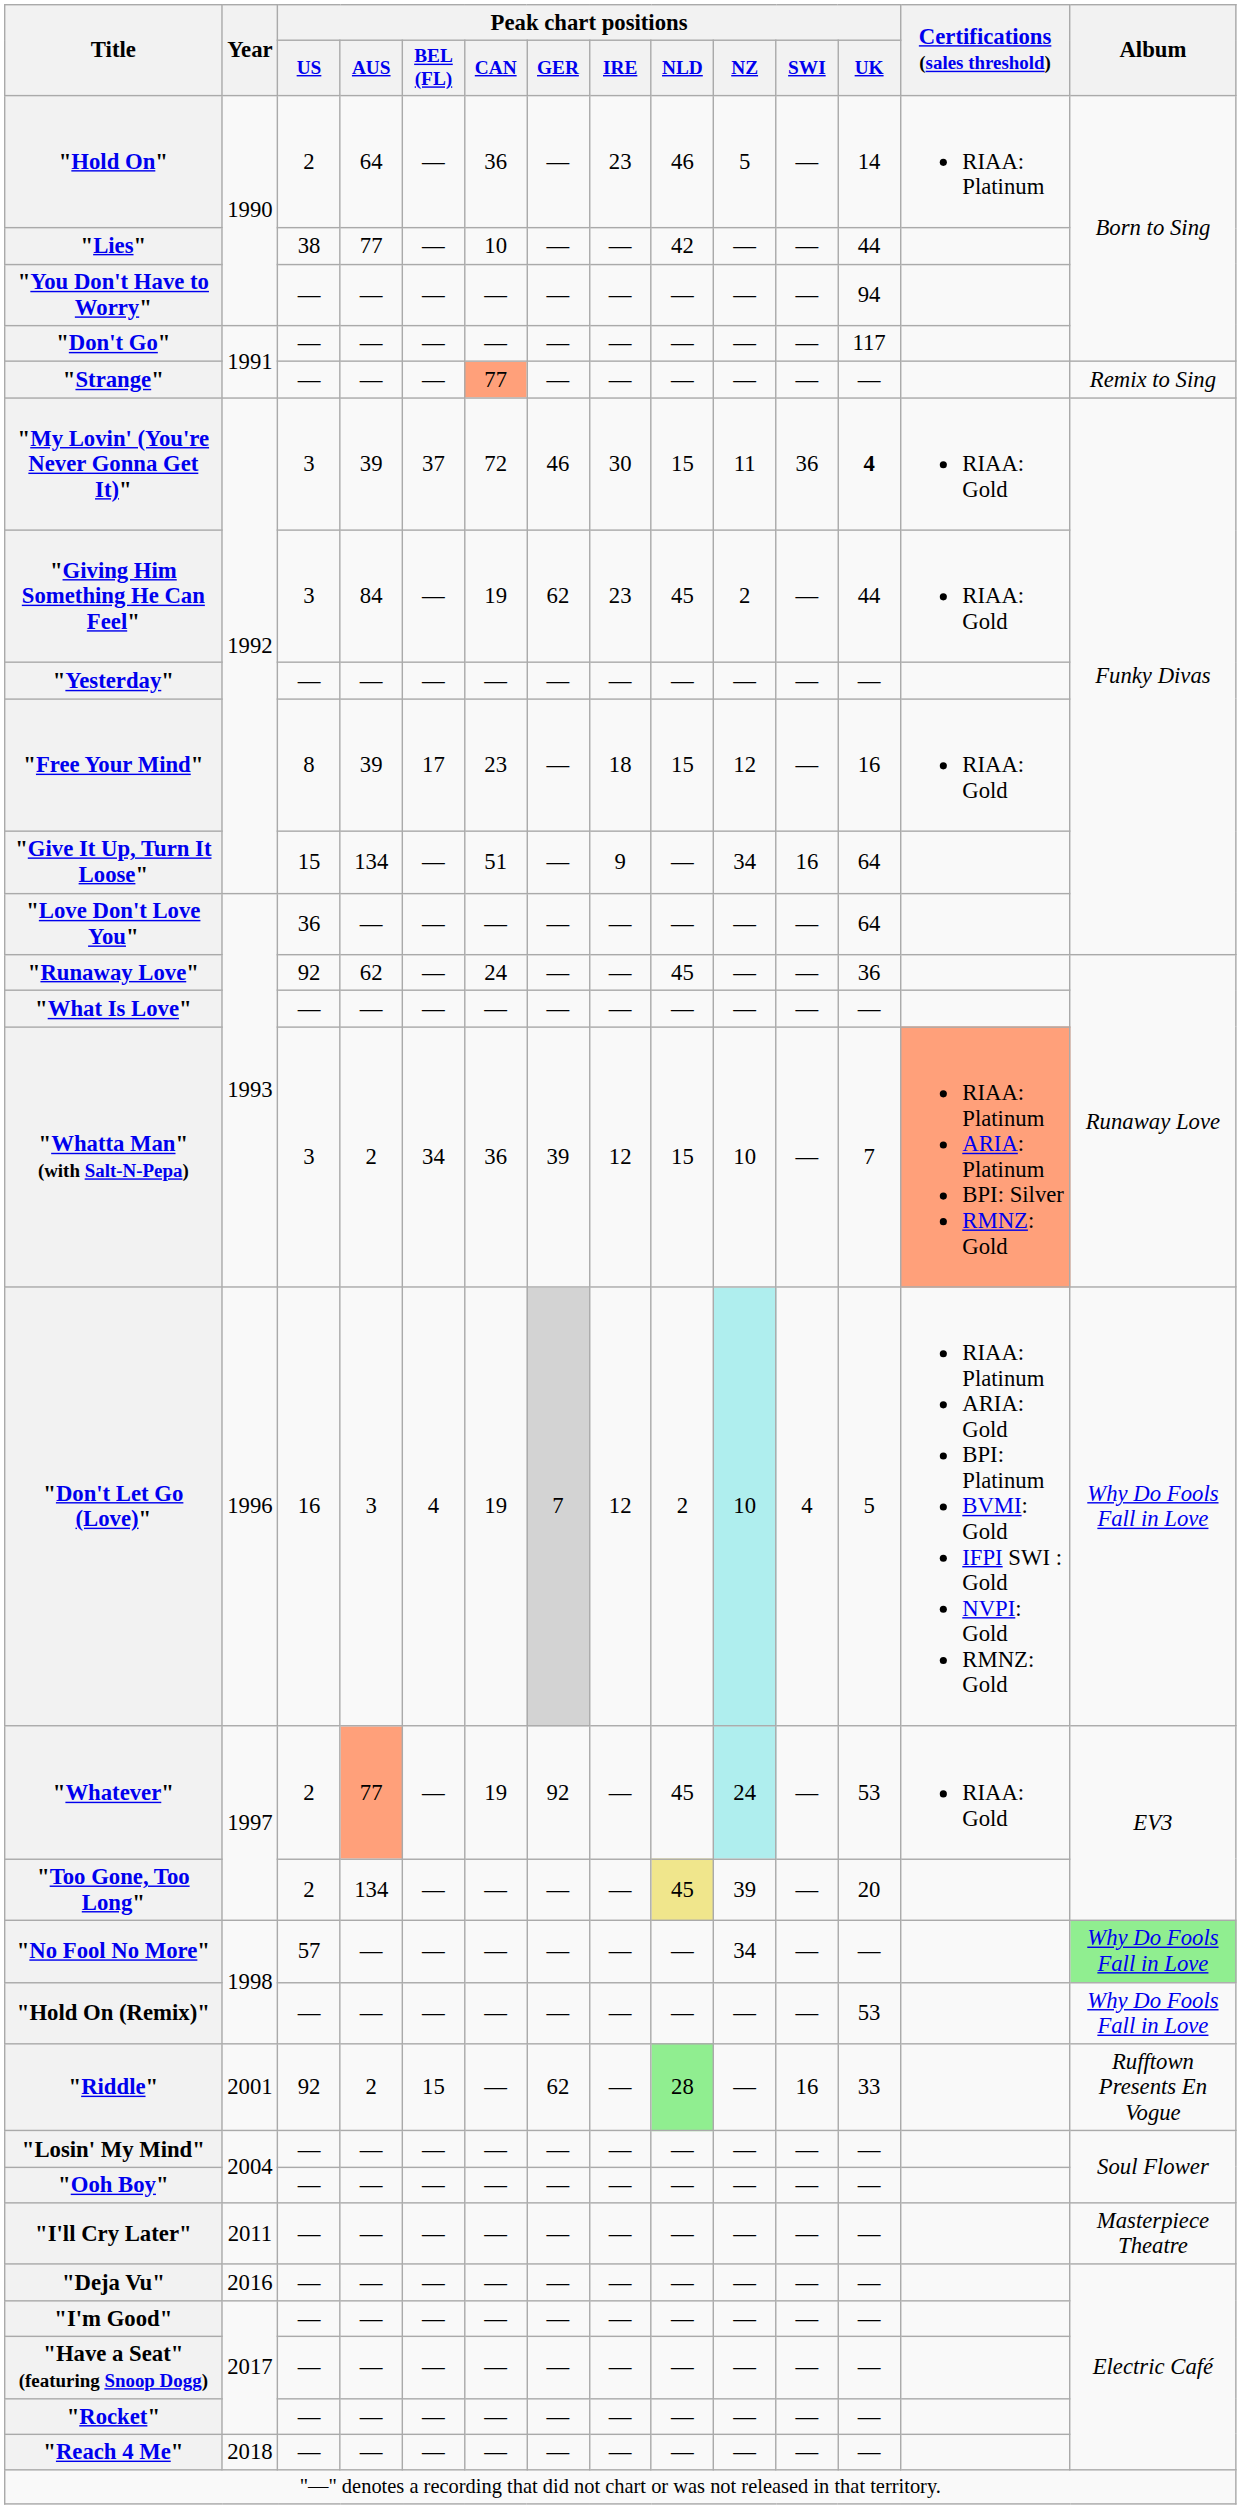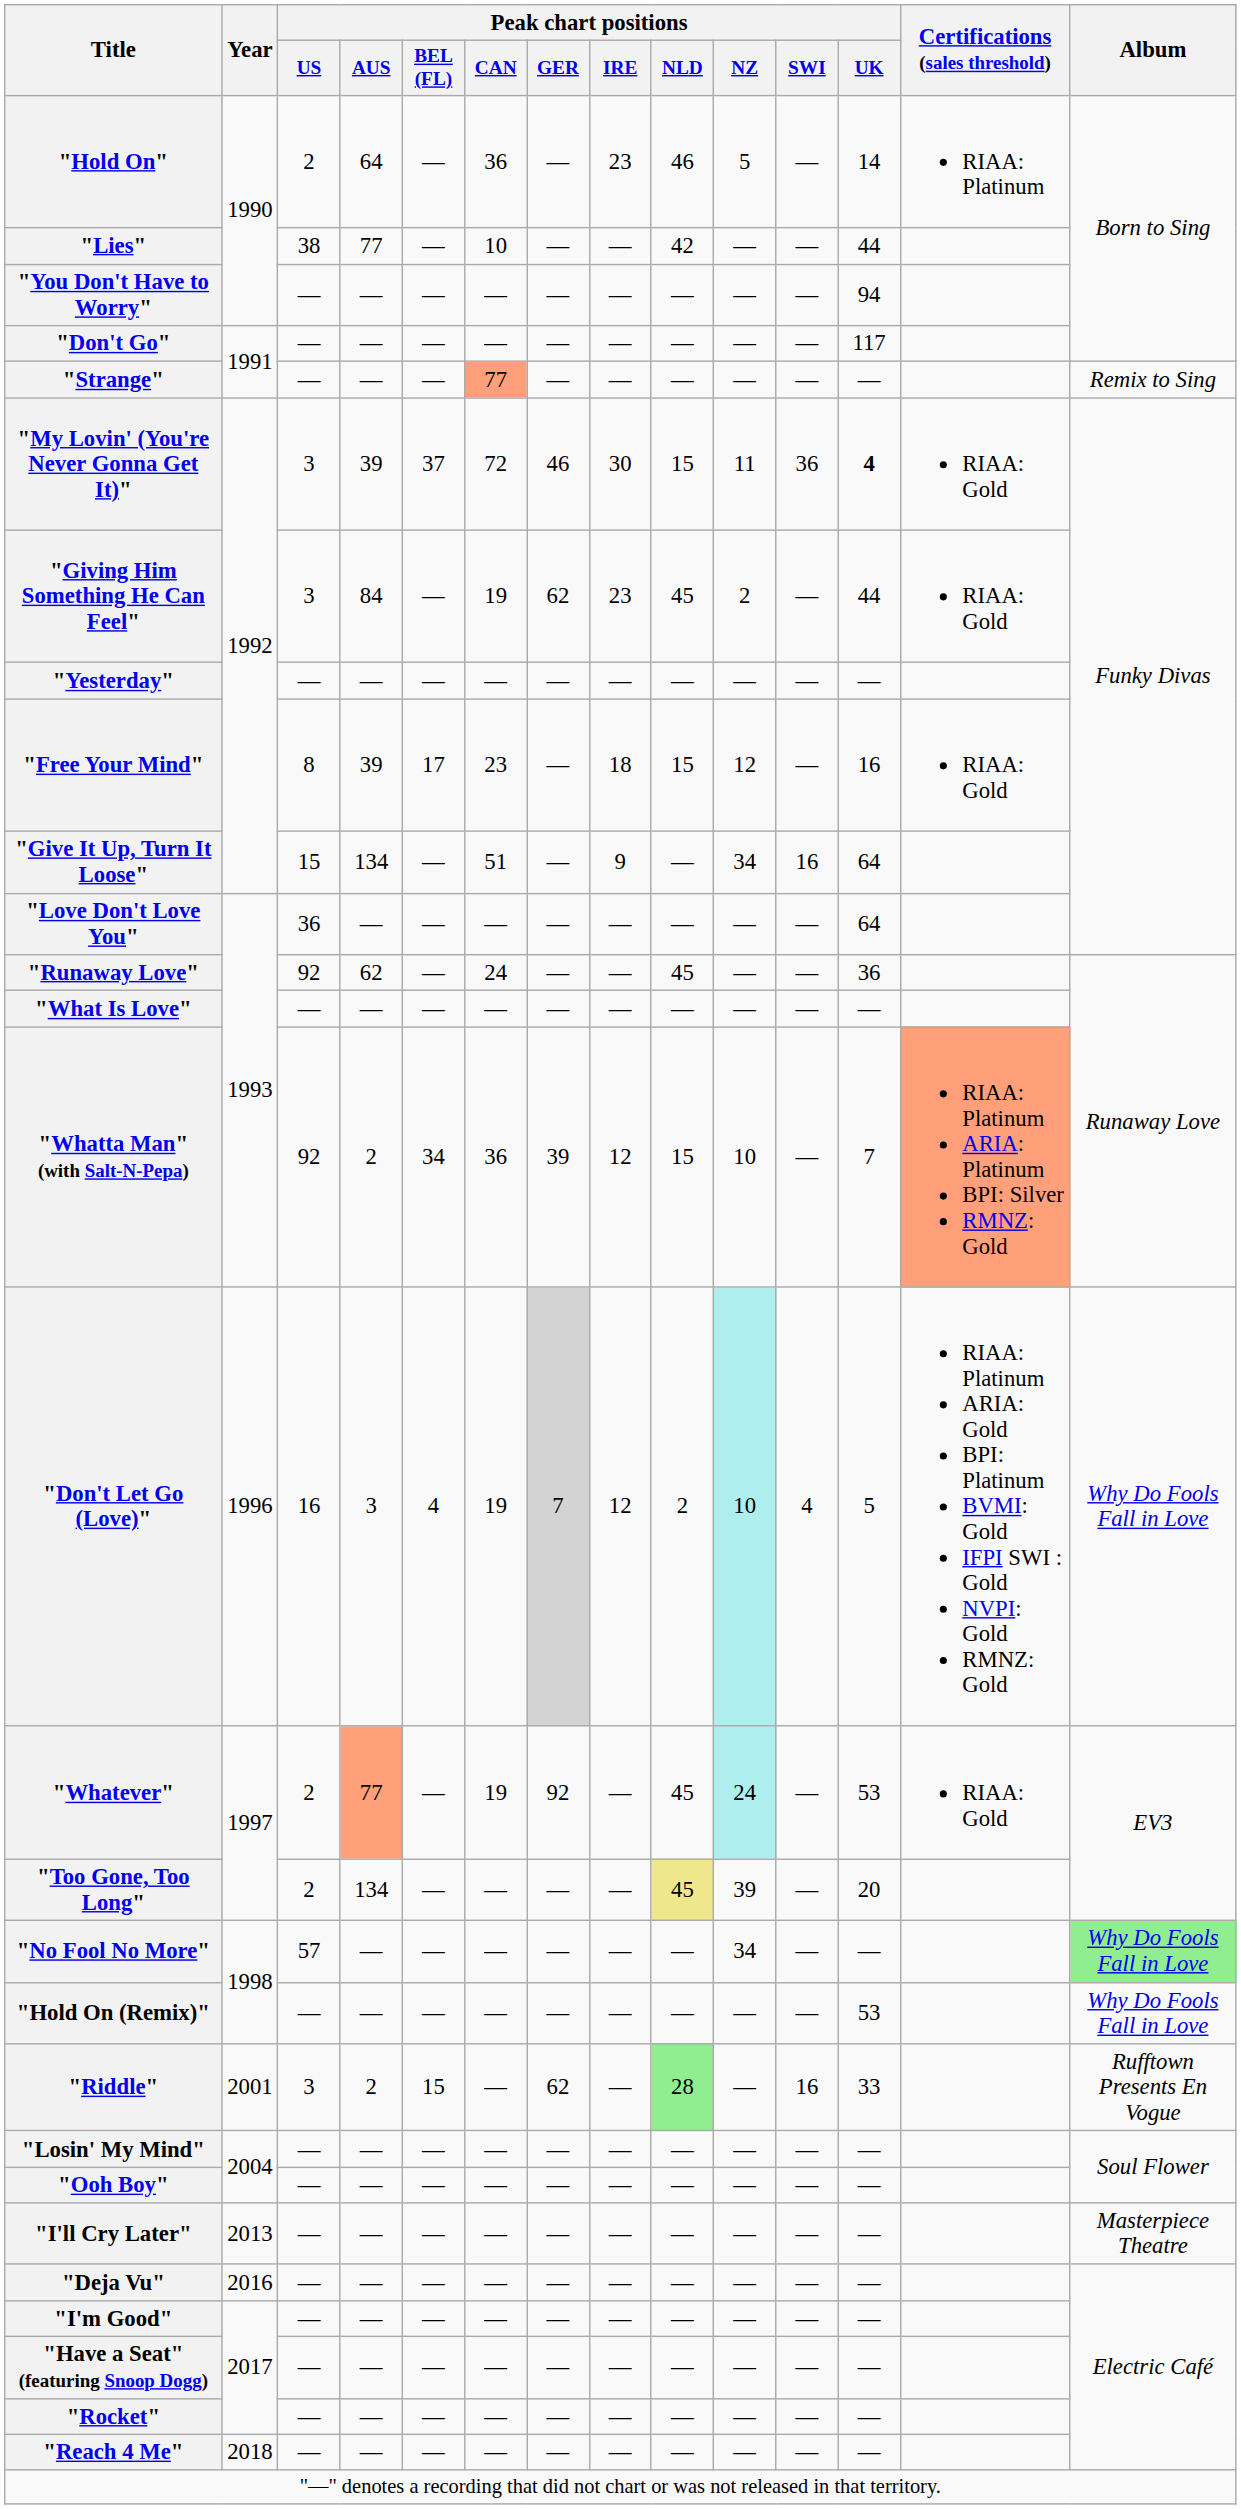 <table class="wikitable plainrowheaders" style="text-align: center;" border="1">
 <tr>
 <th rowspan="2">Title</th>
 <th rowspan="2">Year</th>
 <th colspan="10">Peak chart positions</th>
 <th rowspan="2"><a href='#'>Certifications</a><br><small>(<a href='#'>sales threshold</a>)</small></th>
 <th rowspan="2">Album</th>
 </tr>
 <tr>
 <th scope="col" style="width:2.75em;font-size:85%;"><a href='#'>US</a><br></th>
 <th scope="col" style="width:2.75em;font-size:85%;"><a href='#'>AUS</a><br></th>
 <th scope="col" style="width:2.75em;font-size:85%;"><a href='#'>BEL<br>(FL)</a><br></th>
 <th scope="col" style="width:2.75em;font-size:85%;"><a href='#'>CAN</a><br></th>
 <th scope="col" style="width:2.75em;font-size:85%;"><a href='#'>GER</a><br></th>
 <th scope="col" style="width:2.75em;font-size:85%;"><a href='#'>IRE</a><br></th>
 <th scope="col" style="width:2.75em;font-size:85%;"><a href='#'>NLD</a><br></th>
 <th scope="col" style="width:2.75em;font-size:85%;"><a href='#'>NZ</a><br></th>
 <th scope="col" style="width:2.75em;font-size:85%;"><a href='#'>SWI</a><br></th>
 <th scope="col" style="width:2.75em;font-size:85%;"><a href='#'>UK</a><br></th>
 </tr>
 <tr>
 <th scope="row">"<a href='#'>Hold On</a>"</th>
 <td rowspan="3">1990</td>
 <td>2</td>
 <td>64</td>
 <td>—</td>
 <td>36</td>
 <td>—</td>
 <td>23</td>
 <td>46</td>
 <td>5</td>
 <td>—</td>
 <td>14</td>
 <td align="left"><br><ul><li>RIAA: Platinum</li></ul></td>
 <td rowspan="4"><em>Born to Sing</em></td>
 </tr>
 <tr>
 <th scope="row">"<a href='#'>Lies</a>"</th>
 <td>38</td>
 <td>77</td>
 <td>—</td>
 <td>10</td>
 <td>—</td>
 <td>—</td>
 <td>42</td>
 <td>—</td>
 <td>—</td>
 <td>44</td>
 <td></td>
 </tr>
 <tr>
 <th scope="row">"<a href='#'>You Don't Have to Worry</a>"</th>
 <td>—</td>
 <td>—</td>
 <td>—</td>
 <td>—</td>
 <td>—</td>
 <td>—</td>
 <td>—</td>
 <td>—</td>
 <td>—</td>
 <td>94</td>
 <td></td>
 </tr>
 <tr>
 <th scope="row">"<a href='#'>Don't Go</a>"</th>
 <td rowspan="2">1991</td>
 <td>—</td>
 <td>—</td>
 <td>—</td>
 <td>—</td>
 <td>—</td>
 <td>—</td>
 <td>—</td>
 <td>—</td>
 <td>—</td>
 <td>117</td>
 <td></td>
 </tr>
 <tr>
 <th scope="row">"<a href='#'>Strange</a>"</th>
 <td>—</td>
 <td>—</td>
 <td>—</td>
 <td style="background: lightsalmon;">77</td>
 <td>—</td>
 <td>—</td>
 <td>—</td>
 <td>—</td>
 <td>—</td>
 <td>—</td>
 <td></td>
 <td><em>Remix to Sing</em></td>
 </tr>
 <tr>
 <th scope="row">"<a href='#'>My Lovin' (You're Never Gonna Get It)</a>"</th>
 <td rowspan="5">1992</td>
 <td>3</td>
 <td>39</td>
 <td>37</td>
 <td>72</td>
 <td>46</td>
 <td>30</td>
 <td>15</td>
 <td>11</td>
 <td>36</td>
 <td><strong>4</strong></td>
 <td align="left"><br><ul><li>RIAA: Gold</li></ul></td>
 <td rowspan="6"><em>Funky Divas</em></td>
 </tr>
 <tr>
 <th scope="row">"<a href='#'>Giving Him Something He Can Feel</a>"</th>
 <td>3</td>
 <td>84</td>
 <td>—</td>
 <td>19</td>
 <td>62</td>
 <td>23</td>
 <td>45</td>
 <td>2</td>
 <td>—</td>
 <td>44</td>
 <td align="left"><br><ul><li>RIAA: Gold</li></ul></td>
 </tr>
 <tr>
 <th scope="row">"<a href='#'>Yesterday</a>" </th>
 <td>—</td>
 <td>—</td>
 <td>—</td>
 <td>—</td>
 <td>—</td>
 <td>—</td>
 <td>—</td>
 <td>—</td>
 <td>—</td>
 <td>—</td>
 <td></td>
 </tr>
 <tr>
 <th scope="row">"<a href='#'>Free Your Mind</a>"</th>
 <td>8</td>
 <td>39</td>
 <td>17</td>
 <td>23</td>
 <td>—</td>
 <td>18</td>
 <td>15</td>
 <td>12</td>
 <td>—</td>
 <td>16</td>
 <td align="left"><br><ul><li>RIAA: Gold</li></ul></td>
 </tr>
 <tr>
 <th scope="row">"<a href='#'>Give It Up, Turn It Loose</a>"</th>
 <td>15</td>
 <td>134</td>
 <td>—</td>
 <td>51</td>
 <td>—</td>
 <td>9</td>
 <td>—</td>
 <td>34</td>
 <td>16</td>
 <td>64</td>
 <td></td>
 </tr>
 <tr>
 <th scope="row">"<a href='#'>Love Don't Love You</a>"</th>
 <td rowspan="4">1993</td>
 <td>36</td>
 <td>—</td>
 <td>—</td>
 <td>—</td>
 <td>—</td>
 <td>—</td>
 <td>—</td>
 <td>—</td>
 <td>—</td>
 <td>64</td>
 <td></td>
 </tr>
 <tr>
 <th scope="row">"<a href='#'>Runaway Love</a>"</th>
 <td>92</td>
 <td>62</td>
 <td>—</td>
 <td>24</td>
 <td>—</td>
 <td>—</td>
 <td>45</td>
 <td>—</td>
 <td>—</td>
 <td>36</td>
 <td></td>
 <td rowspan="3"><em>Runaway Love</em></td>
 </tr>
 <tr>
 <th scope="row">"<a href='#'>What Is Love</a>"</th>
 <td>—</td>
 <td>—</td>
 <td>—</td>
 <td>—</td>
 <td>—</td>
 <td>—</td>
 <td>—</td>
 <td>—</td>
 <td>—</td>
 <td>—</td>
 <td></td>
 </tr>
 <tr>
 <th scope="row">"<a href='#'>Whatta Man</a>" <br><small>(with <a href='#'>Salt-N-Pepa</a>)</small></th>
-<td>3</td>
+<td>92</td>
 <td>2</td>
 <td>34</td>
 <td>36</td>
 <td>39</td>
 <td>12</td>
 <td>15</td>
 <td>10</td>
 <td>—</td>
 <td>7</td>
 <td align="left" style="background: lightsalmon;"><br><ul><li>RIAA: Platinum</li><li><a href='#'>ARIA</a>: Platinum</li><li>BPI: Silver</li><li><a href='#'>RMNZ</a>: Gold</li></ul></td>
 </tr>
 <tr>
 <th scope="row">"<a href='#'>Don't Let Go (Love)</a>"</th>
 <td>1996</td>
 <td>16</td>
 <td>3</td>
 <td>4</td>
 <td>19</td>
 <td style="background: lightgrey;">7</td>
 <td>12</td>
 <td>2</td>
 <td style="background: paleturquoise;">10</td>
 <td>4</td>
 <td>5</td>
 <td align="left"><br><ul><li>RIAA: Platinum</li><li>ARIA: Gold</li><li>BPI: Platinum</li><li><a href='#'>BVMI</a>: Gold</li><li><a href='#'>IFPI</a> SWI : Gold</li><li><a href='#'>NVPI</a>: Gold</li><li>RMNZ: Gold</li></ul></td>
 <td><em><a href='#'>Why Do Fools Fall in Love</a></em></td>
 </tr>
 <tr>
 <th scope="row">"<a href='#'>Whatever</a>"</th>
 <td rowspan="2">1997</td>
 <td>2</td>
 <td style="background: lightsalmon;">77</td>
 <td>—</td>
 <td>19</td>
 <td>92</td>
 <td>—</td>
 <td>45</td>
 <td style="background: paleturquoise;">24</td>
 <td>—</td>
 <td>53</td>
 <td align="left"><br><ul><li>RIAA: Gold</li></ul></td>
 <td rowspan="2"><em>EV3</em></td>
 </tr>
 <tr>
 <th scope="row">"<a href='#'>Too Gone, Too Long</a>"</th>
 <td>2</td>
 <td>134</td>
 <td>—</td>
 <td>—</td>
 <td>—</td>
 <td>—</td>
 <td style="background: khaki;">45</td>
 <td>39</td>
 <td>—</td>
 <td>20</td>
 <td></td>
 </tr>
 <tr>
 <th scope="row">"<a href='#'>No Fool No More</a>"</th>
 <td rowspan="2">1998</td>
 <td>57</td>
 <td>—</td>
 <td>—</td>
 <td>—</td>
 <td>—</td>
 <td>—</td>
 <td>—</td>
 <td>34</td>
 <td>—</td>
 <td>—</td>
 <td></td>
 <td style="background: lightgreen;"><em><a href='#'>Why Do Fools Fall in Love</a></em></td>
 </tr>
 <tr>
 <th scope="row">"Hold On (Remix)"</th>
 <td>—</td>
 <td>—</td>
 <td>—</td>
 <td>—</td>
 <td>—</td>
 <td>—</td>
 <td>—</td>
 <td>—</td>
 <td>—</td>
 <td>53</td>
 <td></td>
 <td><em><a href='#'>Why Do Fools Fall in Love</a></em></td>
 </tr>
 <tr>
 <th scope="row">"<a href='#'>Riddle</a>"</th>
 <td>2001</td>
-<td>92</td>
+<td>3</td>
 <td>2</td>
 <td>15</td>
 <td>—</td>
 <td>62</td>
 <td>—</td>
 <td style="background: lightgreen;">28</td>
 <td>—</td>
 <td>16</td>
 <td>33</td>
 <td></td>
 <td><em>Rufftown Presents En Vogue</em></td>
 </tr>
 <tr>
 <th scope="row">"Losin' My Mind"</th>
 <td rowspan="2">2004</td>
 <td>—</td>
 <td>—</td>
 <td>—</td>
 <td>—</td>
 <td>—</td>
 <td>—</td>
 <td>—</td>
 <td>—</td>
 <td>—</td>
 <td>—</td>
 <td></td>
 <td rowspan="2"><em>Soul Flower</em></td>
 </tr>
 <tr>
 <th scope="row">"<a href='#'>Ooh Boy</a>"</th>
 <td>—</td>
 <td>—</td>
 <td>—</td>
 <td>—</td>
 <td>—</td>
 <td>—</td>
 <td>—</td>
 <td>—</td>
 <td>—</td>
 <td>—</td>
 <td></td>
 </tr>
 <tr>
 <th scope="row">"I'll Cry Later"</th>
-<td>2011</td>
+<td>2013</td>
 <td>—</td>
 <td>—</td>
 <td>—</td>
 <td>—</td>
 <td>—</td>
 <td>—</td>
 <td>—</td>
 <td>—</td>
 <td>—</td>
 <td>—</td>
 <td></td>
 <td><em>Masterpiece Theatre</em></td>
 </tr>
 <tr>
 <th scope="row">"Deja Vu"</th>
 <td>2016</td>
 <td>—</td>
 <td>—</td>
 <td>—</td>
 <td>—</td>
 <td>—</td>
 <td>—</td>
 <td>—</td>
 <td>—</td>
 <td>—</td>
 <td>—</td>
 <td></td>
 <td rowspan="5"><em>Electric Café</em></td>
 </tr>
 <tr>
 <th scope="row">"I'm Good"</th>
 <td rowspan="3">2017</td>
 <td>—</td>
 <td>—</td>
 <td>—</td>
 <td>—</td>
 <td>—</td>
 <td>—</td>
 <td>—</td>
 <td>—</td>
 <td>—</td>
 <td>—</td>
 </tr>
 <tr>
 <th scope="row">"Have a Seat" <br><small>(featuring <a href='#'>Snoop Dogg</a>)</small></th>
 <td>—</td>
 <td>—</td>
 <td>—</td>
 <td>—</td>
 <td>—</td>
 <td>—</td>
 <td>—</td>
 <td>—</td>
 <td>—</td>
 <td>—</td>
 <td></td>
 </tr>
 <tr>
 <th scope="row">"<a href='#'>Rocket</a>"</th>
 <td>—</td>
 <td>—</td>
 <td>—</td>
 <td>—</td>
 <td>—</td>
 <td>—</td>
 <td>—</td>
 <td>—</td>
 <td>—</td>
 <td>—</td>
 <td></td>
 </tr>
 <tr>
 <th scope="row">"<a href='#'>Reach 4 Me</a>"</th>
 <td>2018</td>
 <td>—</td>
 <td>—</td>
 <td>—</td>
 <td>—</td>
 <td>—</td>
 <td>—</td>
 <td>—</td>
 <td>—</td>
 <td>—</td>
 <td>—</td>
 <td></td>
 </tr>
 <tr>
 <td colspan="21" style="font-size:90%">"—" denotes a recording that did not chart or was not released in that territory.</td>
 </tr>
 </table>
